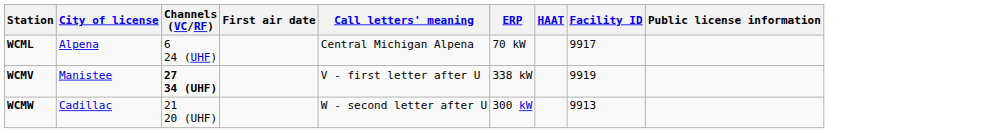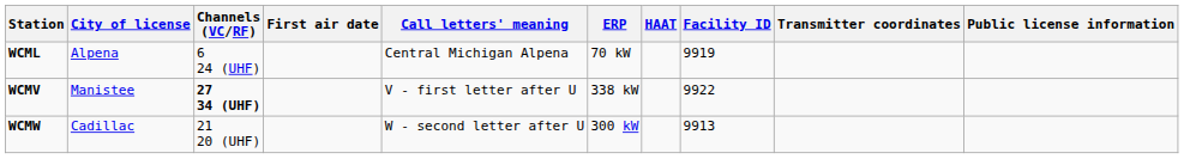 <table class="wikitable">
 <tr>
 <th>Station</th>
 <th><a href='#'>City of license</a></th>
 <th>Channels<br>(<a href='#'>VC</a>/<a href='#'>RF</a>)</th>
 <th>First air date</th>
 <th><a href='#'>Call letters' meaning</a></th>
 <th><a href='#'>ERP</a></th>
 <th><a href='#'>HAAT</a></th>
 <th><a href='#'>Facility ID</a></th>
+<th>Transmitter coordinates</th>
 <th><strong>Public license information</strong></th>
 </tr>
 <tr style="vertical-align: top; text-align: left;">
 <td><strong>WCML</strong></td>
 <td><a href='#'>Alpena</a></td>
 <td>6 <br>24 (<a href='#'>UHF</a>)</td>
 <td></td>
 <td>Central Michigan Alpena</td>
 <td>70 kW</td>
 <td></td>
-<td>9917</td>
+<td>9919</td>
+<td></td>
 <td><br></td>
 </tr>
 <tr style="vertical-align: top; text-align: left;">
 <td><strong>WCMV</strong></td>
 <td><a href='#'>Manistee</a></td>
 <td><strong>27<br>34 (UHF)</strong></td>
 <td></td>
 <td>V - first letter after U</td>
 <td>338 kW</td>
 <td></td>
-<td>9919</td>
+<td>9922</td>
+<td></td>
 <td><br></td>
 </tr>
 <tr style="vertical-align: top; text-align: left;">
 <td><strong>WCMW</strong></td>
 <td><a href='#'>Cadillac</a></td>
 <td>21<br>20 (UHF)</td>
 <td></td>
 <td>W - second letter after U</td>
 <td>300 <a href='#'>kW</a></td>
 <td></td>
 <td>9913</td>
+<td></td>
 <td><br></td>
 </tr>
 </table>
